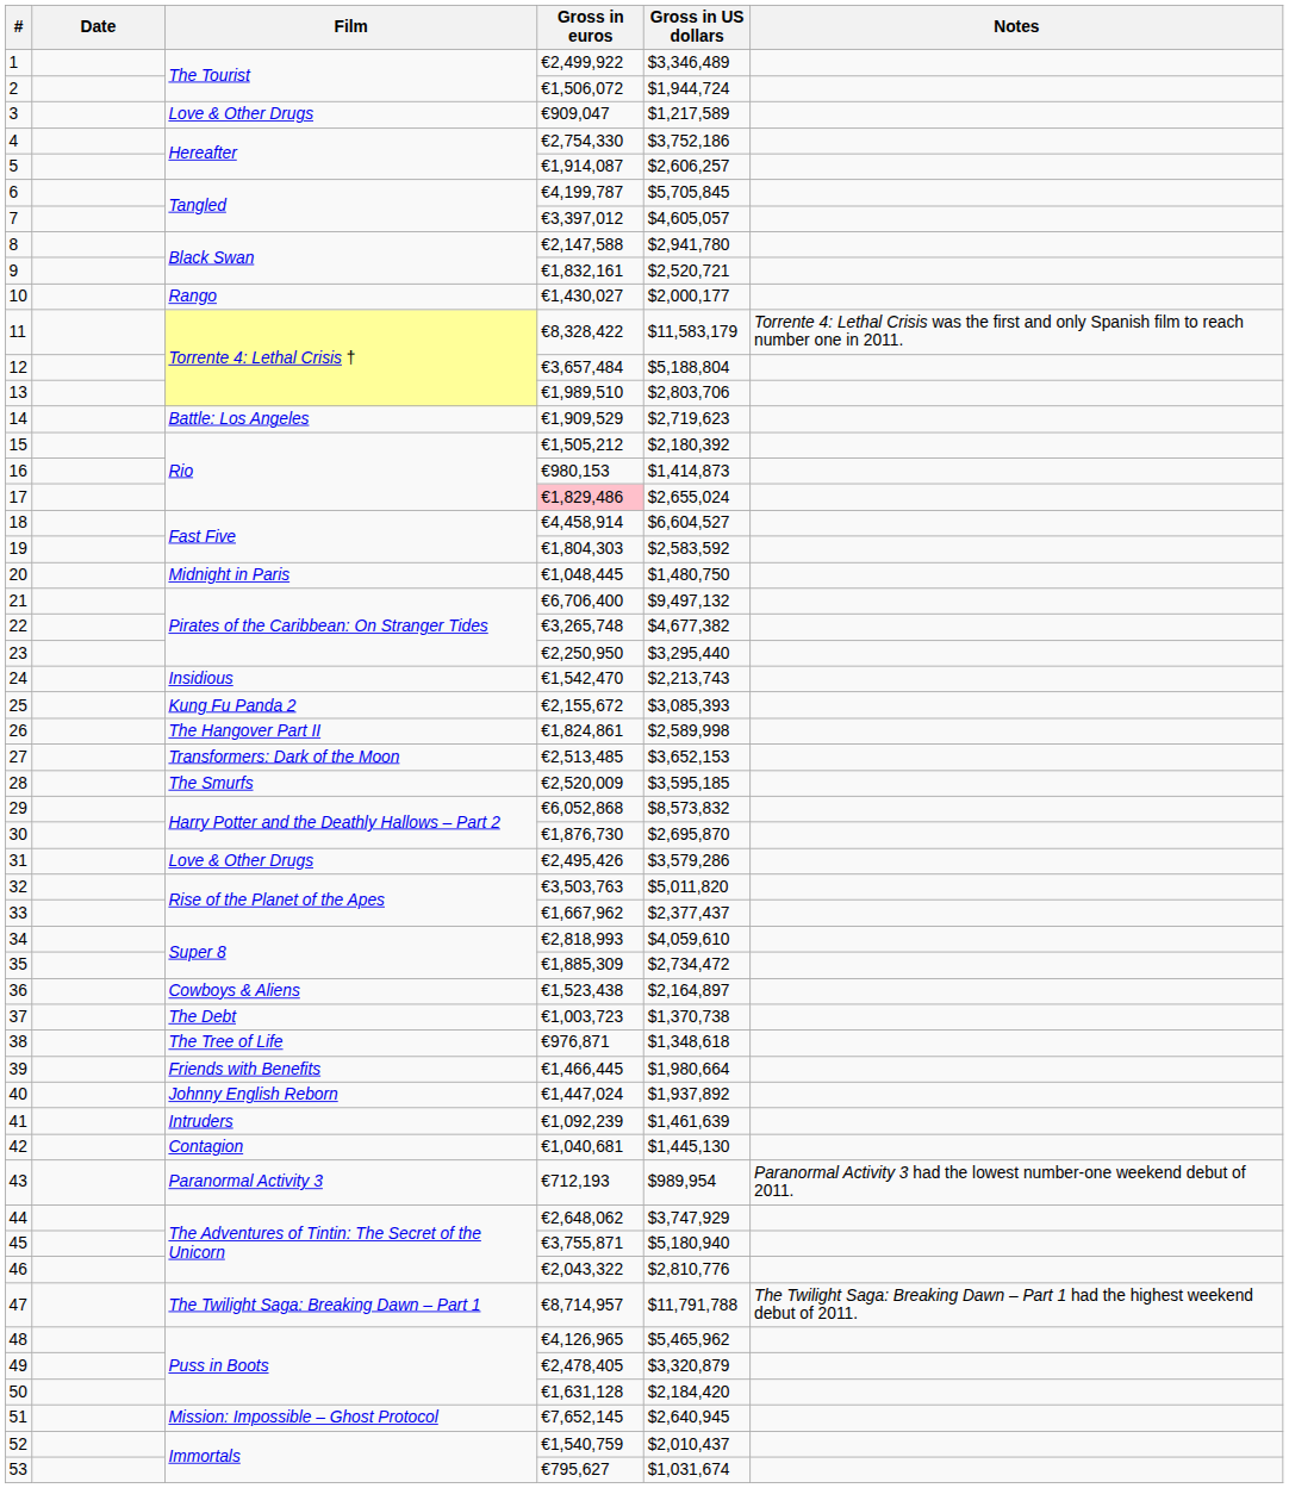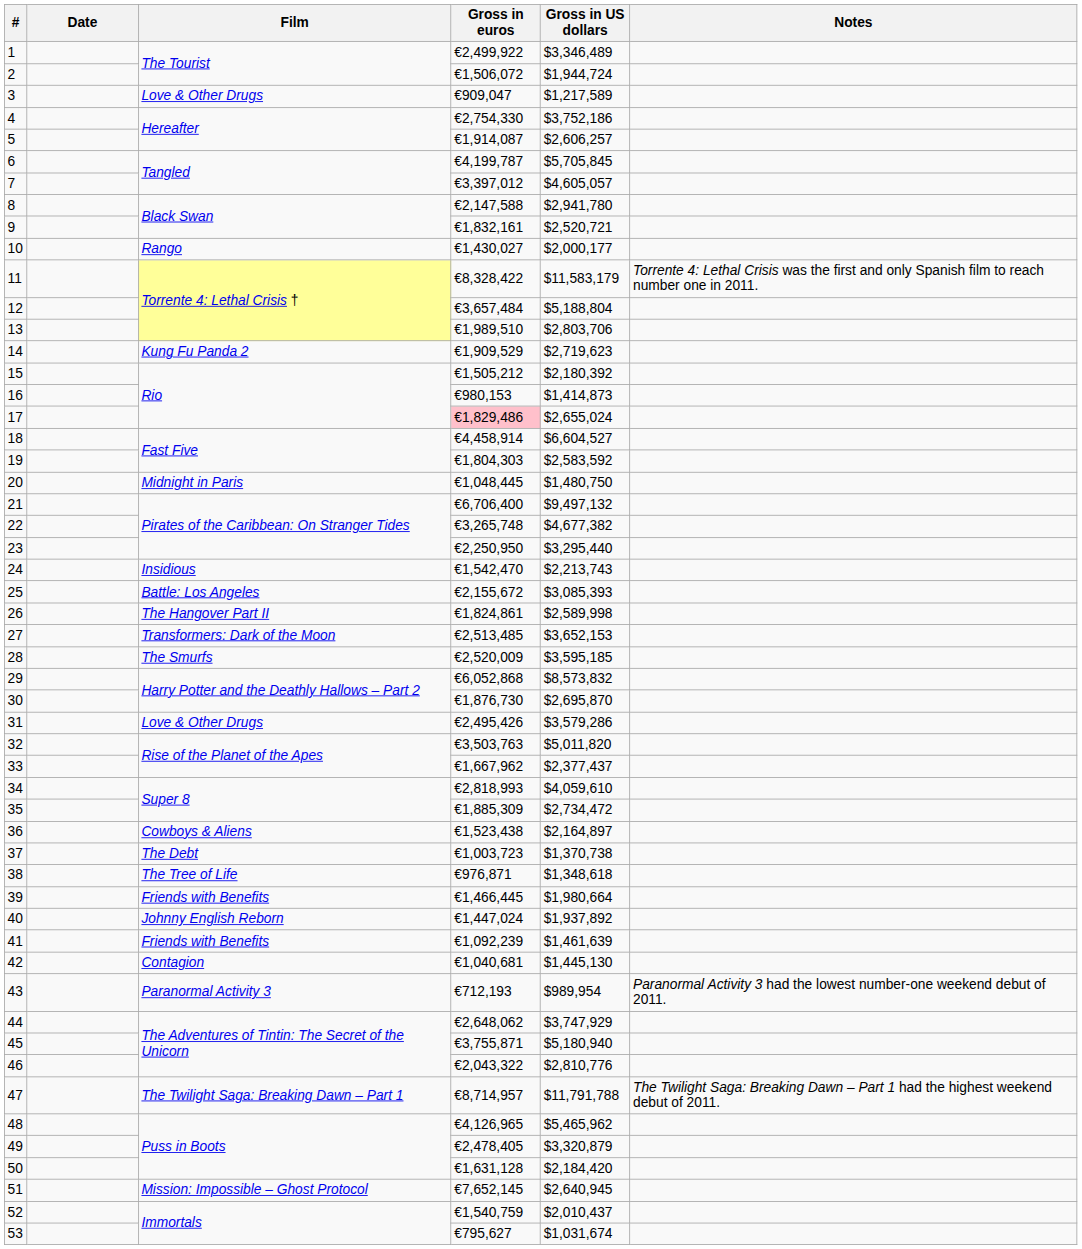 <table class="wikitable sortable">
 <tr>
 <th width="1%">#</th>
 <th width="10%">Date</th>
 <th width="28%">Film</th>
 <th width="8%">Gross in euros</th>
 <th width="8%">Gross in US dollars</th>
 <th width="40%">Notes</th>
 </tr>
 <tr>
 <td>1</td>
 <td></td>
 <td rowspan="2"><em><a href='#'>The Tourist</a></em></td>
 <td>€2,499,922</td>
 <td>$3,346,489</td>
 <td></td>
 </tr>
 <tr>
 <td>2</td>
 <td></td>
 <td>€1,506,072</td>
 <td>$1,944,724</td>
 <td></td>
 </tr>
 <tr>
 <td>3</td>
 <td></td>
 <td><em><a href='#'>Love & Other Drugs</a></em></td>
 <td>€909,047</td>
 <td>$1,217,589</td>
 <td></td>
 </tr>
 <tr>
 <td>4</td>
 <td></td>
 <td rowspan="2"><em><a href='#'>Hereafter</a></em></td>
 <td>€2,754,330</td>
 <td>$3,752,186</td>
 <td></td>
 </tr>
 <tr>
 <td>5</td>
 <td></td>
 <td>€1,914,087</td>
 <td>$2,606,257</td>
 <td></td>
 </tr>
 <tr>
 <td>6</td>
 <td></td>
 <td rowspan="2"><em><a href='#'>Tangled</a></em></td>
 <td>€4,199,787</td>
 <td>$5,705,845</td>
 <td></td>
 </tr>
 <tr>
 <td>7</td>
 <td></td>
 <td>€3,397,012</td>
 <td>$4,605,057</td>
 <td></td>
 </tr>
 <tr>
 <td>8</td>
 <td></td>
 <td rowspan="2"><em><a href='#'>Black Swan</a></em></td>
 <td>€2,147,588</td>
 <td>$2,941,780</td>
 <td></td>
 </tr>
 <tr>
 <td>9</td>
 <td></td>
 <td>€1,832,161</td>
 <td>$2,520,721</td>
 <td></td>
 </tr>
 <tr>
 <td>10</td>
 <td></td>
 <td><em><a href='#'>Rango</a></em></td>
 <td>€1,430,027</td>
 <td>$2,000,177</td>
 <td></td>
 </tr>
 <tr>
 <td>11</td>
 <td></td>
 <td rowspan="3" style="background-color:#FFFF99"><em><a href='#'>Torrente 4: Lethal Crisis</a></em> †</td>
 <td>€8,328,422</td>
 <td>$11,583,179</td>
 <td><em>Torrente 4: Lethal Crisis</em> was the first and only Spanish film to reach number one in 2011.</td>
 </tr>
 <tr>
 <td>12</td>
 <td></td>
 <td>€3,657,484</td>
 <td>$5,188,804</td>
 <td></td>
 </tr>
 <tr>
 <td>13</td>
 <td></td>
 <td>€1,989,510</td>
 <td>$2,803,706</td>
 <td></td>
 </tr>
 <tr>
 <td>14</td>
 <td></td>
-<td><em><a href='#'>Battle: Los Angeles</a></em></td>
+<td><em><a href='#'>Kung Fu Panda 2</a></em></td>
 <td>€1,909,529</td>
 <td>$2,719,623</td>
 <td></td>
 </tr>
 <tr>
 <td>15</td>
 <td></td>
 <td rowspan="3"><em><a href='#'>Rio</a></em></td>
 <td>€1,505,212</td>
 <td>$2,180,392</td>
 <td></td>
 </tr>
 <tr>
 <td>16</td>
 <td></td>
 <td>€980,153</td>
 <td>$1,414,873</td>
 <td></td>
 </tr>
 <tr>
 <td>17</td>
 <td></td>
 <td style="background: pink;">€1,829,486</td>
 <td>$2,655,024</td>
 <td></td>
 </tr>
 <tr>
 <td>18</td>
 <td></td>
 <td rowspan="2"><em><a href='#'>Fast Five</a></em></td>
 <td>€4,458,914</td>
 <td>$6,604,527</td>
 <td></td>
 </tr>
 <tr>
 <td>19</td>
 <td></td>
 <td>€1,804,303</td>
 <td>$2,583,592</td>
 <td></td>
 </tr>
 <tr>
 <td>20</td>
 <td></td>
 <td><em><a href='#'>Midnight in Paris</a></em></td>
 <td>€1,048,445</td>
 <td>$1,480,750</td>
 <td></td>
 </tr>
 <tr>
 <td>21</td>
 <td></td>
 <td rowspan="3"><em><a href='#'>Pirates of the Caribbean: On Stranger Tides</a></em></td>
 <td>€6,706,400</td>
 <td>$9,497,132</td>
 <td></td>
 </tr>
 <tr>
 <td>22</td>
 <td></td>
 <td>€3,265,748</td>
 <td>$4,677,382</td>
 <td></td>
 </tr>
 <tr>
 <td>23</td>
 <td></td>
 <td>€2,250,950</td>
 <td>$3,295,440</td>
 <td></td>
 </tr>
 <tr>
 <td>24</td>
 <td></td>
 <td><em><a href='#'>Insidious</a></em></td>
 <td>€1,542,470</td>
 <td>$2,213,743</td>
 <td></td>
 </tr>
 <tr>
 <td>25</td>
 <td></td>
-<td><em><a href='#'>Kung Fu Panda 2</a></em></td>
+<td><em><a href='#'>Battle: Los Angeles</a></em></td>
 <td>€2,155,672</td>
 <td>$3,085,393</td>
 <td></td>
 </tr>
 <tr>
 <td>26</td>
 <td></td>
 <td><em><a href='#'>The Hangover Part II</a></em></td>
 <td>€1,824,861</td>
 <td>$2,589,998</td>
 <td></td>
 </tr>
 <tr>
 <td>27</td>
 <td></td>
 <td><em><a href='#'>Transformers: Dark of the Moon</a></em></td>
 <td>€2,513,485</td>
 <td>$3,652,153</td>
 <td></td>
 </tr>
 <tr>
 <td>28</td>
 <td></td>
 <td><em><a href='#'>The Smurfs</a></em></td>
 <td>€2,520,009</td>
 <td>$3,595,185</td>
 <td></td>
 </tr>
 <tr>
 <td>29</td>
 <td></td>
 <td rowspan="2"><em><a href='#'>Harry Potter and the Deathly Hallows – Part 2</a></em></td>
 <td>€6,052,868</td>
 <td>$8,573,832</td>
 <td></td>
 </tr>
 <tr>
 <td>30</td>
 <td></td>
 <td>€1,876,730</td>
 <td>$2,695,870</td>
 <td></td>
 </tr>
 <tr>
 <td>31</td>
 <td></td>
 <td><em><a href='#'>Love & Other Drugs</a></em></td>
 <td>€2,495,426</td>
 <td>$3,579,286</td>
 <td></td>
 </tr>
 <tr>
 <td>32</td>
 <td></td>
 <td rowspan="2"><em><a href='#'>Rise of the Planet of the Apes</a></em></td>
 <td>€3,503,763</td>
 <td>$5,011,820</td>
 <td></td>
 </tr>
 <tr>
 <td>33</td>
 <td></td>
 <td>€1,667,962</td>
 <td>$2,377,437</td>
 <td></td>
 </tr>
 <tr>
 <td>34</td>
 <td></td>
 <td rowspan="2"><em><a href='#'>Super 8</a></em></td>
 <td>€2,818,993</td>
 <td>$4,059,610</td>
 <td></td>
 </tr>
 <tr>
 <td>35</td>
 <td></td>
 <td>€1,885,309</td>
 <td>$2,734,472</td>
 <td></td>
 </tr>
 <tr>
 <td>36</td>
 <td></td>
 <td><em><a href='#'>Cowboys & Aliens</a></em></td>
 <td>€1,523,438</td>
 <td>$2,164,897</td>
 <td></td>
 </tr>
 <tr>
 <td>37</td>
 <td></td>
 <td><em><a href='#'>The Debt</a></em></td>
 <td>€1,003,723</td>
 <td>$1,370,738</td>
 <td></td>
 </tr>
 <tr>
 <td>38</td>
 <td></td>
 <td><em><a href='#'>The Tree of Life</a></em></td>
 <td>€976,871</td>
 <td>$1,348,618</td>
 <td></td>
 </tr>
 <tr>
 <td>39</td>
 <td></td>
 <td><em><a href='#'>Friends with Benefits</a></em></td>
 <td>€1,466,445</td>
 <td>$1,980,664</td>
 <td></td>
 </tr>
 <tr>
 <td>40</td>
 <td></td>
 <td><em><a href='#'>Johnny English Reborn</a></em></td>
 <td>€1,447,024</td>
 <td>$1,937,892</td>
 <td></td>
 </tr>
 <tr>
 <td>41</td>
 <td></td>
-<td><em><a href='#'>Intruders</a></em></td>
+<td><em><a href='#'>Friends with Benefits</a></em></td>
 <td>€1,092,239</td>
 <td>$1,461,639</td>
 <td></td>
 </tr>
 <tr>
 <td>42</td>
 <td></td>
 <td><em><a href='#'>Contagion</a></em></td>
 <td>€1,040,681</td>
 <td>$1,445,130</td>
 <td></td>
 </tr>
 <tr>
 <td>43</td>
 <td></td>
 <td><em><a href='#'>Paranormal Activity 3</a></em></td>
 <td>€712,193</td>
 <td>$989,954</td>
 <td><em>Paranormal Activity 3</em> had the lowest number-one weekend debut of 2011.</td>
 </tr>
 <tr>
 <td>44</td>
 <td></td>
 <td rowspan="3"><em><a href='#'>The Adventures of Tintin: The Secret of the Unicorn</a></em></td>
 <td>€2,648,062</td>
 <td>$3,747,929</td>
 <td></td>
 </tr>
 <tr>
 <td>45</td>
 <td></td>
 <td>€3,755,871</td>
 <td>$5,180,940</td>
 <td></td>
 </tr>
 <tr>
 <td>46</td>
 <td></td>
 <td>€2,043,322</td>
 <td>$2,810,776</td>
 <td></td>
 </tr>
 <tr>
 <td>47</td>
 <td></td>
 <td><em><a href='#'>The Twilight Saga: Breaking Dawn – Part 1</a></em></td>
 <td>€8,714,957</td>
 <td>$11,791,788</td>
 <td><em>The Twilight Saga: Breaking Dawn – Part 1</em> had the highest weekend debut of 2011.</td>
 </tr>
 <tr>
 <td>48</td>
 <td></td>
 <td rowspan="3"><em><a href='#'>Puss in Boots</a></em></td>
 <td>€4,126,965</td>
 <td>$5,465,962</td>
 <td></td>
 </tr>
 <tr>
 <td>49</td>
 <td></td>
 <td>€2,478,405</td>
 <td>$3,320,879</td>
 <td></td>
 </tr>
 <tr>
 <td>50</td>
 <td></td>
 <td>€1,631,128</td>
 <td>$2,184,420</td>
 <td></td>
 </tr>
 <tr>
 <td>51</td>
 <td></td>
 <td><em><a href='#'>Mission: Impossible – Ghost Protocol</a></em></td>
 <td>€7,652,145</td>
 <td>$2,640,945</td>
 <td></td>
 </tr>
 <tr>
 <td>52</td>
 <td></td>
 <td rowspan="2"><em><a href='#'>Immortals</a></em></td>
 <td>€1,540,759</td>
 <td>$2,010,437</td>
 <td></td>
 </tr>
 <tr>
 <td>53</td>
 <td></td>
 <td>€795,627</td>
 <td>$1,031,674</td>
 <td></td>
 </tr>
 </table>
